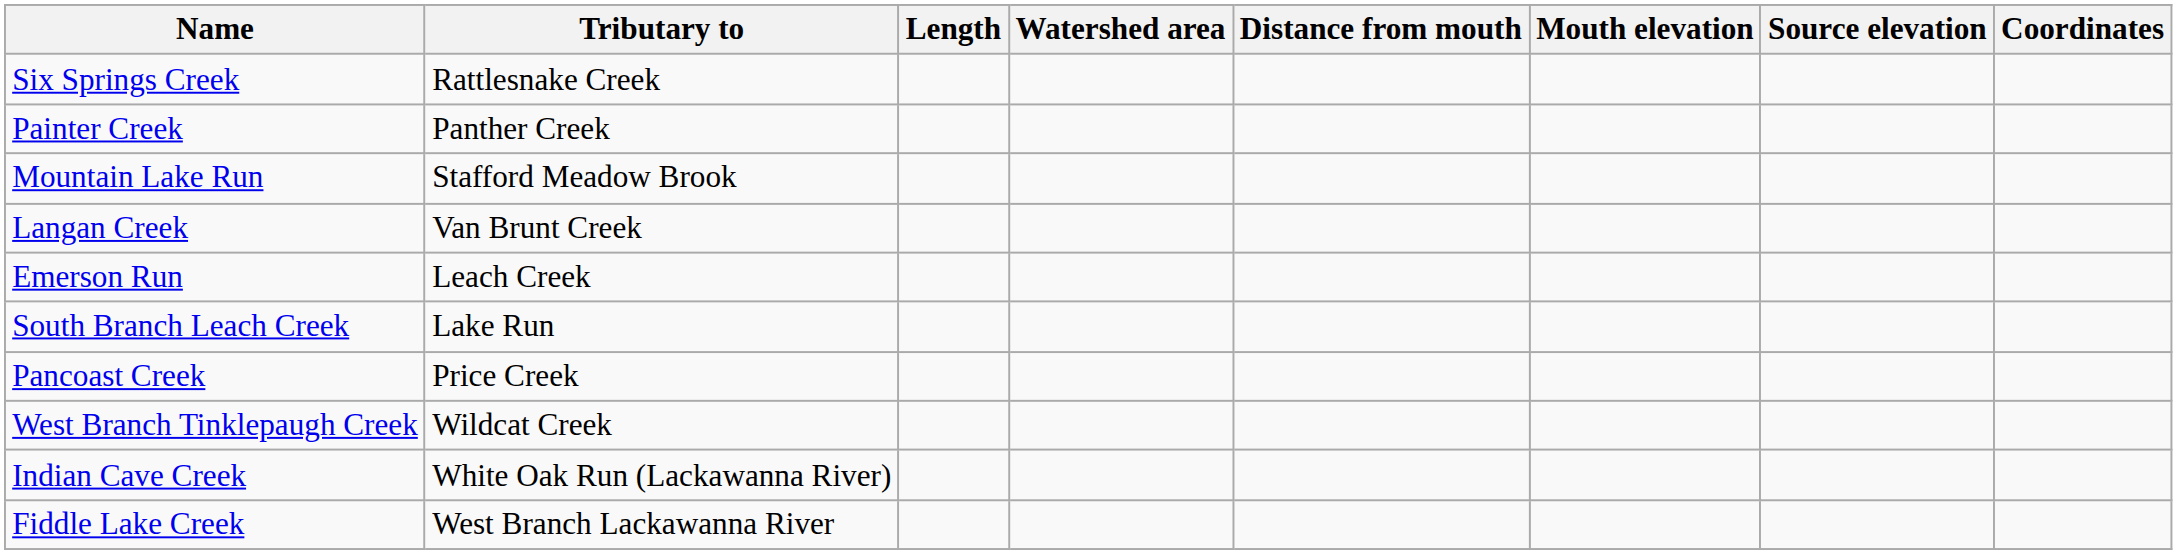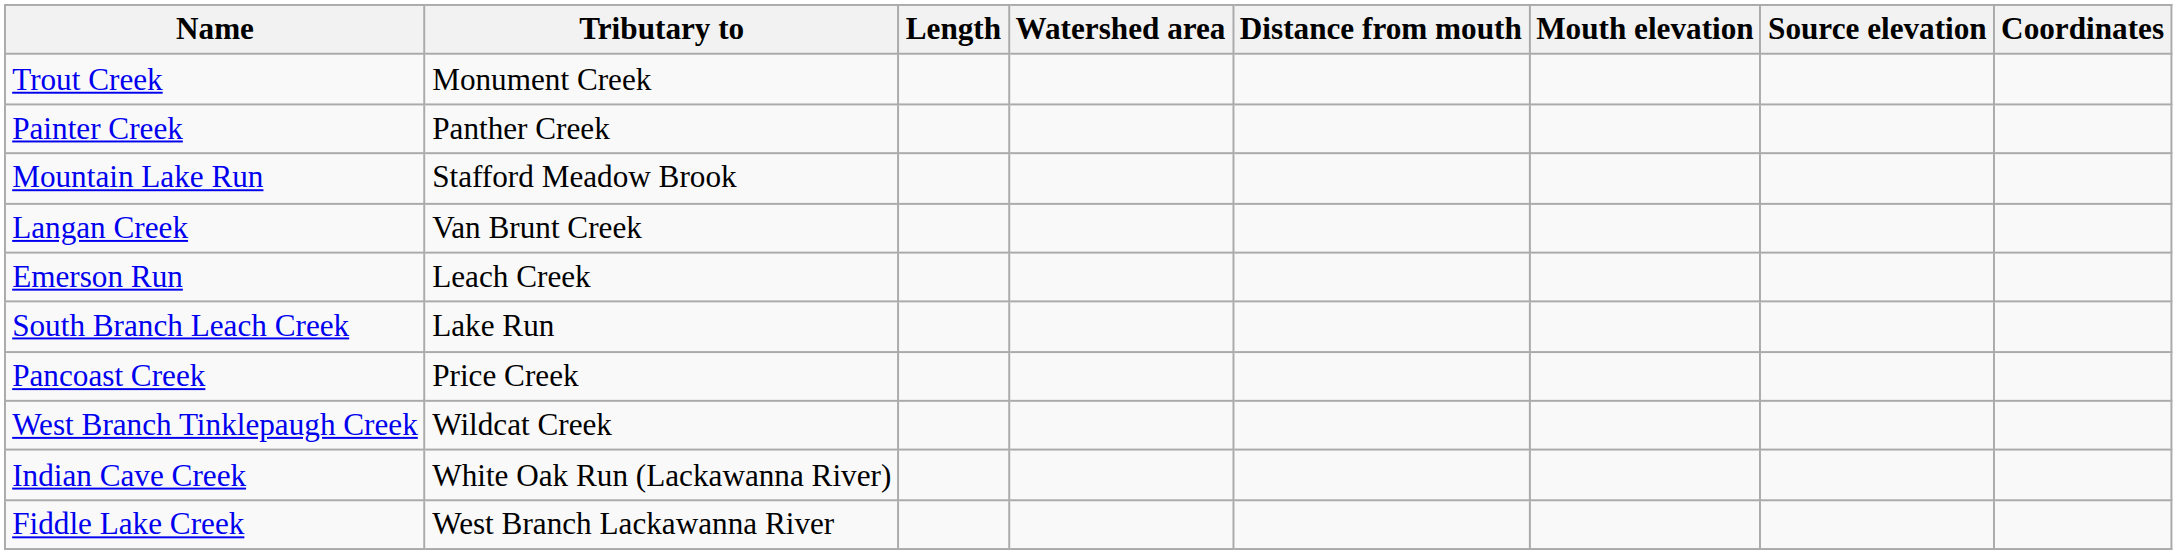 <table class="wikitable sortable">
 <tr>
 <th>Name</th>
 <th>Tributary to</th>
 <th>Length</th>
 <th>Watershed area</th>
 <th>Distance from mouth</th>
 <th>Mouth elevation</th>
 <th>Source elevation</th>
 <th>Coordinates</th>
 </tr>
 <tr>
-<td><a href='#'>Six Springs Creek</a></td>
-<td>Rattlesnake Creek</td>
+<td><a href='#'>Trout Creek</a></td>
+<td>Monument Creek</td>
 <td></td>
 <td></td>
 <td></td>
 <td></td>
 <td></td>
 <td></td>
 </tr>
 <tr>
 <td><a href='#'>Painter Creek</a></td>
 <td>Panther Creek</td>
 <td></td>
 <td></td>
 <td></td>
 <td></td>
 <td></td>
 <td></td>
 </tr>
 <tr>
 <td><a href='#'>Mountain Lake Run</a></td>
 <td>Stafford Meadow Brook</td>
 <td></td>
 <td></td>
 <td></td>
 <td></td>
 <td></td>
 <td></td>
 </tr>
 <tr>
 <td><a href='#'>Langan Creek</a></td>
 <td>Van Brunt Creek</td>
 <td></td>
 <td></td>
 <td></td>
 <td></td>
 <td></td>
 <td></td>
 </tr>
 <tr>
 <td><a href='#'>Emerson Run</a></td>
 <td>Leach Creek</td>
 <td></td>
 <td></td>
 <td></td>
 <td></td>
 <td></td>
 <td></td>
 </tr>
 <tr>
 <td><a href='#'>South Branch Leach Creek</a></td>
 <td>Lake Run</td>
 <td></td>
 <td></td>
 <td></td>
 <td></td>
 <td></td>
 <td></td>
 </tr>
 <tr>
 <td><a href='#'>Pancoast Creek</a></td>
 <td>Price Creek</td>
 <td></td>
 <td></td>
 <td></td>
 <td></td>
 <td></td>
 <td></td>
 </tr>
 <tr>
 <td><a href='#'>West Branch Tinklepaugh Creek</a></td>
 <td>Wildcat Creek</td>
 <td></td>
 <td></td>
 <td></td>
 <td></td>
 <td></td>
 <td></td>
 </tr>
 <tr>
 <td><a href='#'>Indian Cave Creek</a></td>
 <td>White Oak Run (Lackawanna River)</td>
 <td></td>
 <td></td>
 <td></td>
 <td></td>
 <td></td>
 <td></td>
 </tr>
 <tr>
 <td><a href='#'>Fiddle Lake Creek</a></td>
 <td>West Branch Lackawanna River</td>
 <td></td>
 <td></td>
 <td></td>
 <td></td>
 <td></td>
 <td></td>
 </tr>
 </table>
